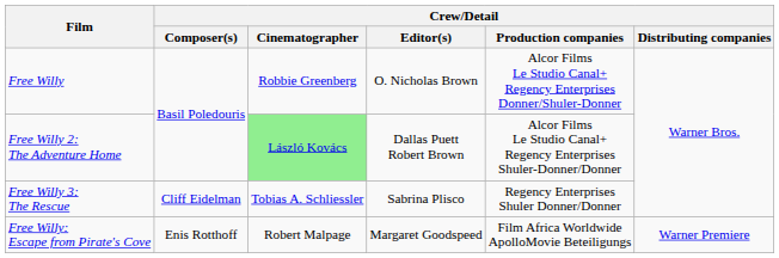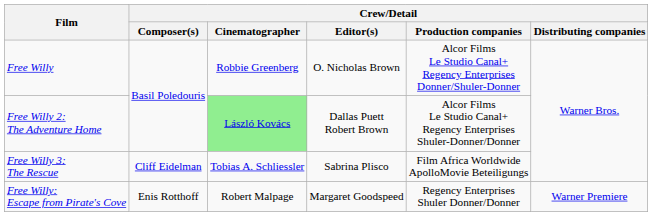 <table class="wikitable plainrowheaders" style="text-align:center;">
 <tr>
 <th rowspan="2">Film</th>
 <th colspan="6">Crew/Detail</th>
 </tr>
 <tr>
 <th>Composer(s)</th>
 <th>Cinematographer</th>
 <th>Editor(s)</th>
 <th>Production companies</th>
 <th>Distributing companies</th>
 </tr>
 <tr>
 <td style="text-align:left"><em><a href='#'>Free Willy</a></em></td>
 <td rowspan="2"><a href='#'>Basil Poledouris</a></td>
 <td><a href='#'>Robbie Greenberg</a></td>
 <td>O. Nicholas Brown</td>
 <td>Alcor Films<br><a href='#'>Le Studio Canal+</a><br><a href='#'>Regency Enterprises</a><br><a href='#'>Donner/Shuler-Donner</a></td>
 <td rowspan="3"><a href='#'>Warner Bros.</a></td>
 </tr>
 <tr>
 <td style="text-align:left"><em><a href='#'>Free Willy 2:<br>The Adventure Home</a></em></td>
 <td style="background: lightgreen;"><a href='#'>László Kovács</a></td>
 <td>Dallas Puett<br>Robert Brown</td>
 <td>Alcor Films<br>Le Studio Canal+<br>Regency Enterprises<br>Shuler-Donner/Donner</td>
 </tr>
 <tr>
 <td style="text-align:left"><em><a href='#'>Free Willy 3:<br>The Rescue</a></em></td>
 <td><a href='#'>Cliff Eidelman</a></td>
 <td><a href='#'>Tobias A. Schliessler</a></td>
 <td>Sabrina Plisco</td>
-<td>Regency Enterprises<br>Shuler Donner/Donner</td>
+<td>Film Africa Worldwide<br>ApolloMovie Beteiligungs</td>
 </tr>
 <tr>
 <td style="text-align:left"><em><a href='#'>Free Willy:<br>Escape from Pirate's Cove</a></em></td>
 <td>Enis Rotthoff</td>
 <td>Robert Malpage</td>
 <td>Margaret Goodspeed</td>
-<td>Film Africa Worldwide<br>ApolloMovie Beteiligungs</td>
+<td>Regency Enterprises<br>Shuler Donner/Donner</td>
 <td><a href='#'>Warner Premiere</a></td>
 </tr>
 </table>
